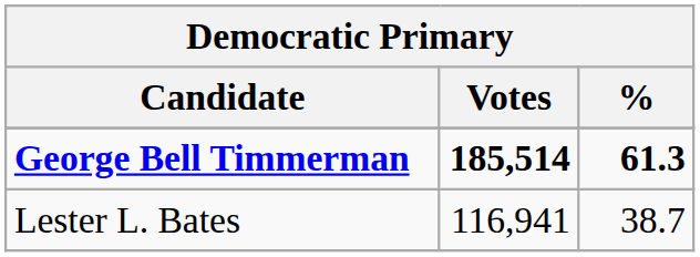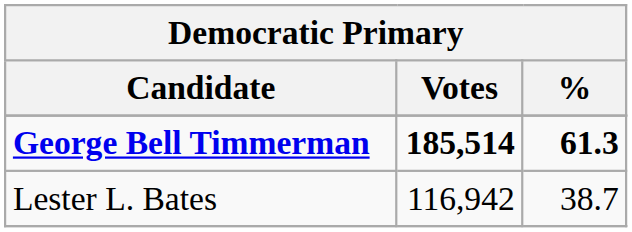 <table class="wikitable" style="background: #f9f9f9; font-size: 95%;">
 <tr style="background-color:#E9E9E9">
 <th colspan="3">Democratic Primary</th>
 </tr>
 <tr style="background-color:#E9E9E9">
 <th colspan="1" style="width: 170px">Candidate</th>
 <th style="width: 50px">Votes</th>
 <th style="width: 40px">%</th>
 </tr>
 <tr>
 </tr>
 <tr>
 <td><strong><a href='#'>George Bell Timmerman</a></strong></td>
 <td align="right"><strong>185,514</strong></td>
 <td align="right"><strong>61.3</strong></td>
 </tr>
 <tr>
 <td>Lester L. Bates</td>
-<td align="right">116,941</td>
+<td align="right">116,942</td>
 <td align="right">38.7</td>
 </tr>
 <tr>
 </tr>
 </table>
